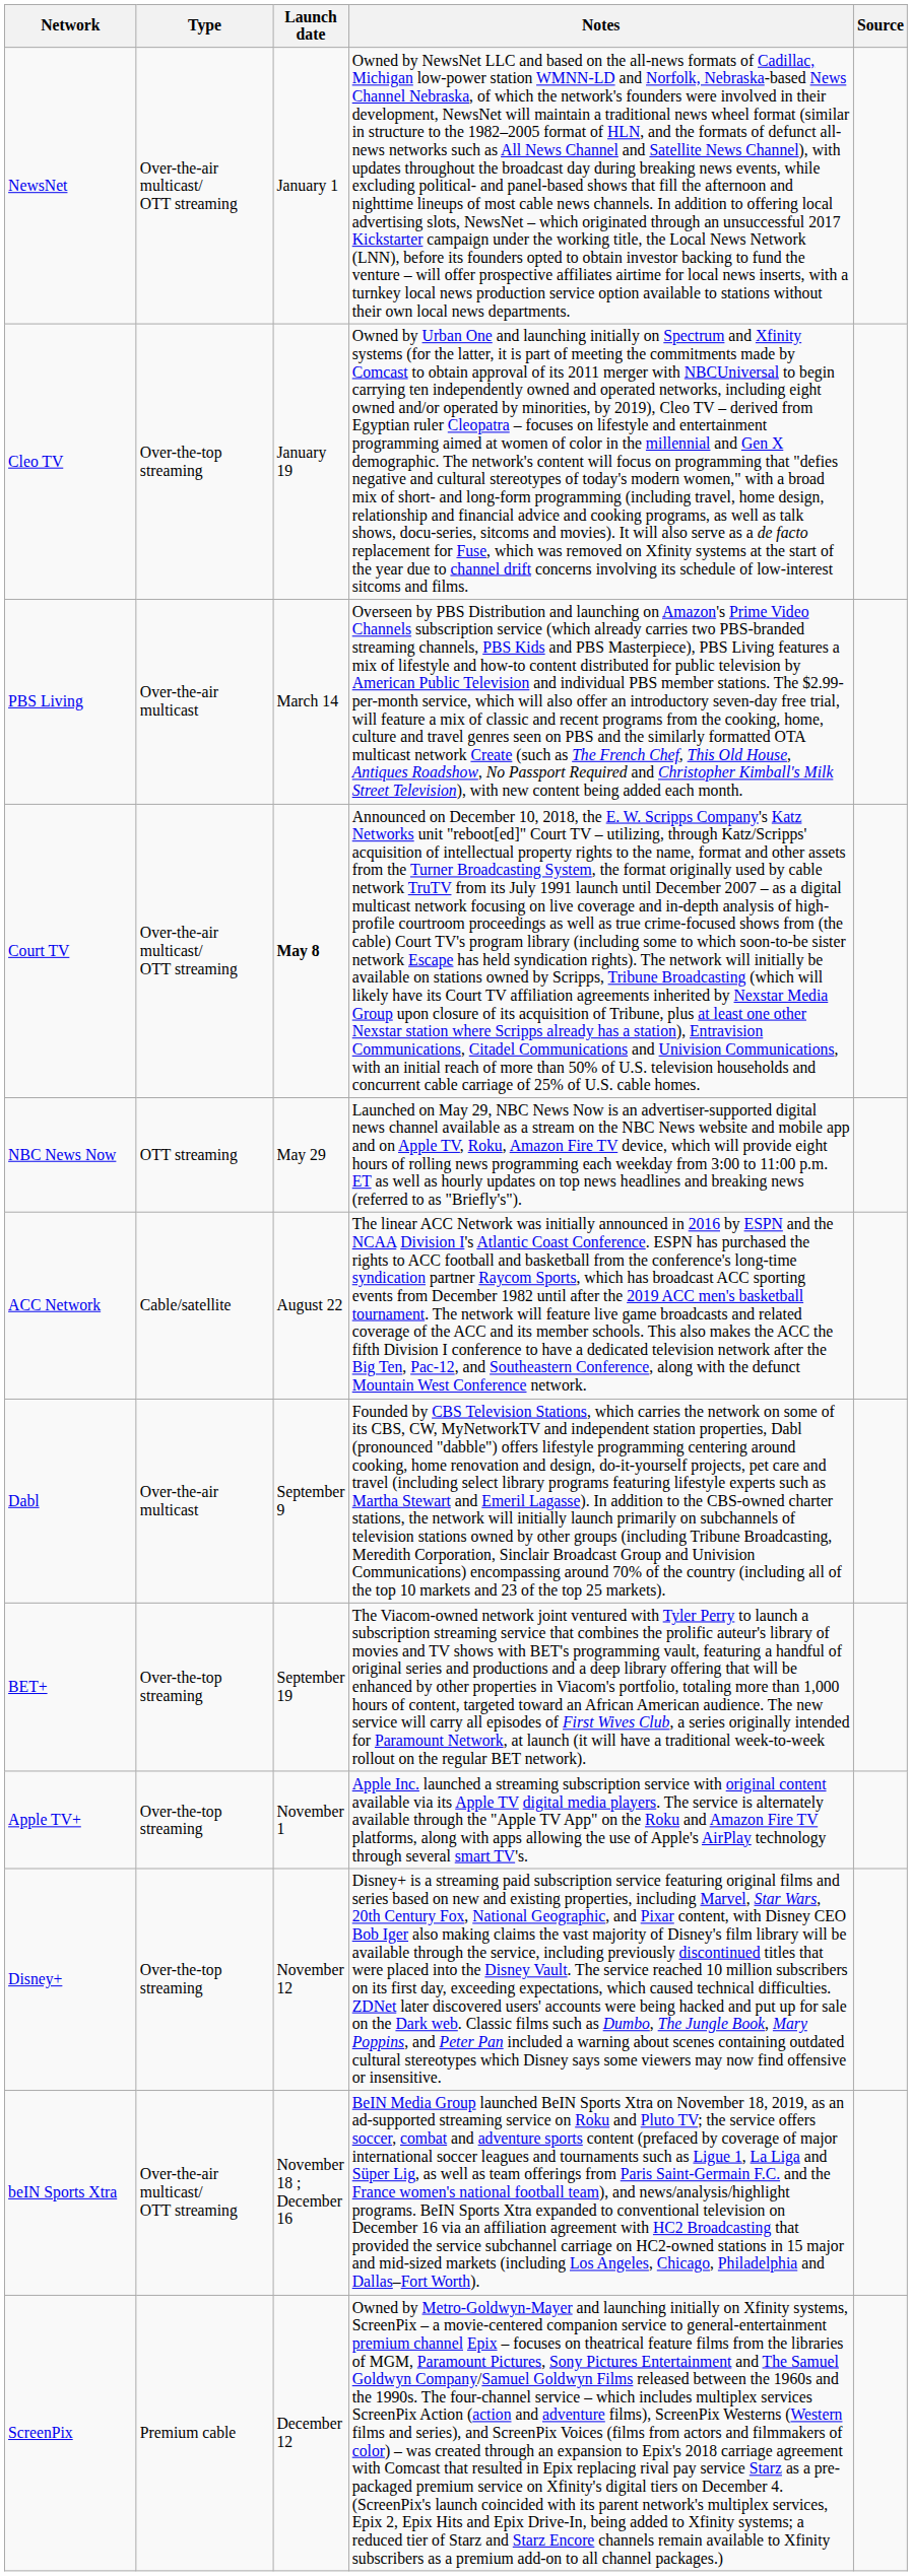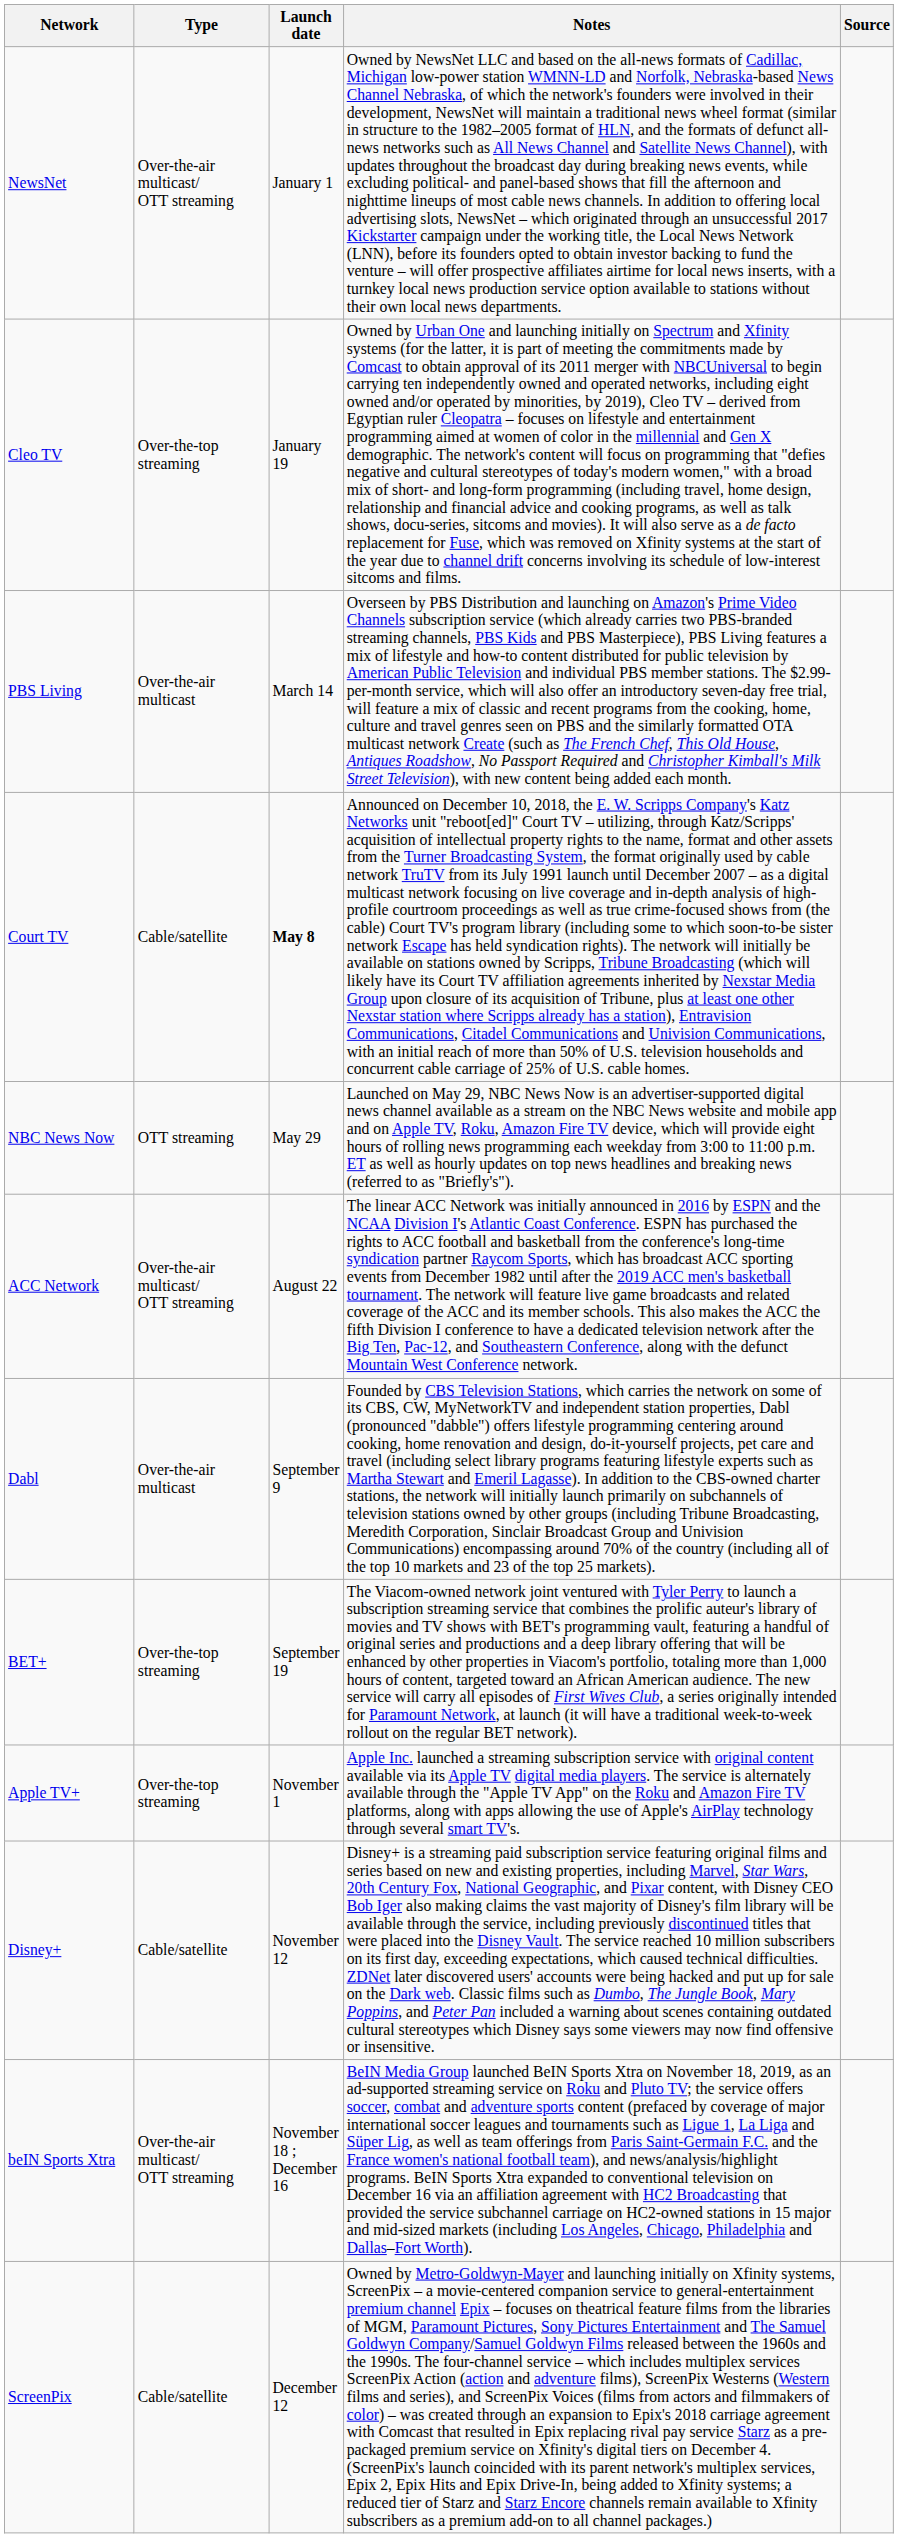 <table class="wikitable">
 <tr>
 <th style="text-align:center; width:125px;">Network</th>
 <th style="text-align:center; width:130px;">Type</th>
 <th style="text-align:center; width:60px;">Launch date</th>
 <th style="text-align:center; width:500px;">Notes</th>
 <th style="text-align:center; width:30px;">Source</th>
 </tr>
 <tr>
 <td><a href='#'>NewsNet</a></td>
 <td>Over-the-air multicast/<br>OTT streaming</td>
 <td>January 1</td>
 <td>Owned by NewsNet LLC and based on the all-news formats of <a href='#'>Cadillac, Michigan</a> low-power station <a href='#'>WMNN-LD</a> and <a href='#'>Norfolk, Nebraska</a>-based <a href='#'>News Channel Nebraska</a>, of which the network's founders were involved in their development, NewsNet will maintain a traditional news wheel format (similar in structure to the 1982–2005 format of <a href='#'>HLN</a>, and the formats of defunct all-news networks such as <a href='#'>All News Channel</a> and <a href='#'>Satellite News Channel</a>), with updates throughout the broadcast day during breaking news events, while excluding political- and panel-based shows that fill the afternoon and nighttime lineups of most cable news channels. In addition to offering local advertising slots, NewsNet – which originated through an unsuccessful 2017 <a href='#'>Kickstarter</a> campaign under the working title, the Local News Network (LNN), before its founders opted to obtain investor backing to fund the venture – will offer prospective affiliates airtime for local news inserts, with a turnkey local news production service option available to stations without their own local news departments.</td>
 <td></td>
 </tr>
 <tr>
 <td><a href='#'>Cleo TV</a></td>
 <td>Over-the-top streaming</td>
 <td>January 19</td>
 <td>Owned by <a href='#'>Urban One</a> and launching initially on <a href='#'>Spectrum</a> and <a href='#'>Xfinity</a> systems (for the latter, it is part of meeting the commitments made by <a href='#'>Comcast</a> to obtain approval of its 2011 merger with <a href='#'>NBCUniversal</a> to begin carrying ten independently owned and operated networks, including eight owned and/or operated by minorities, by 2019), Cleo TV – derived from Egyptian ruler <a href='#'>Cleopatra</a> – focuses on lifestyle and entertainment programming aimed at women of color in the <a href='#'>millennial</a> and <a href='#'>Gen X</a> demographic. The network's content will focus on programming that "defies negative and cultural stereotypes of today's modern women," with a broad mix of short- and long-form programming (including travel, home design, relationship and financial advice and cooking programs, as well as talk shows, docu-series, sitcoms and movies). It will also serve as a <em>de facto</em> replacement for <a href='#'>Fuse</a>, which was removed on Xfinity systems at the start of the year due to <a href='#'>channel drift</a> concerns involving its schedule of low-interest sitcoms and films.</td>
 <td></td>
 </tr>
 <tr>
 <td><a href='#'>PBS Living</a></td>
 <td>Over-the-air multicast</td>
 <td>March 14</td>
 <td>Overseen by PBS Distribution and launching on <a href='#'>Amazon</a>'s <a href='#'>Prime Video Channels</a> subscription service (which already carries two PBS-branded streaming channels, <a href='#'>PBS Kids</a> and PBS Masterpiece), PBS Living features a mix of lifestyle and how-to content distributed for public television by <a href='#'>American Public Television</a> and individual PBS member stations. The $2.99-per-month service, which will also offer an introductory seven-day free trial, will feature a mix of classic and recent programs from the cooking, home, culture and travel genres seen on PBS and the similarly formatted OTA multicast network <a href='#'>Create</a> (such as <em><a href='#'>The French Chef</a></em>, <em><a href='#'>This Old House</a></em>, <em><a href='#'>Antiques Roadshow</a></em>, <em>No Passport Required</em> and <em><a href='#'>Christopher Kimball's Milk Street Television</a></em>), with new content being added each month.</td>
 <td></td>
 </tr>
 <tr>
 <td><a href='#'>Court TV</a></td>
-<td>Over-the-air multicast/<br>OTT streaming</td>
+<td>Cable/satellite</td>
 <td><strong>May 8</strong></td>
 <td>Announced on December 10, 2018, the <a href='#'>E. W. Scripps Company</a>'s <a href='#'>Katz Networks</a> unit "reboot[ed]" Court TV – utilizing, through Katz/Scripps' acquisition of intellectual property rights to the name, format and other assets from the <a href='#'>Turner Broadcasting System</a>, the format originally used by cable network <a href='#'>TruTV</a> from its July 1991 launch until December 2007 – as a digital multicast network focusing on live coverage and in-depth analysis of high-profile courtroom proceedings as well as true crime-focused shows from (the cable) Court TV's program library (including some to which soon-to-be sister network <a href='#'>Escape</a> has held syndication rights). The network will initially be available on stations owned by Scripps, <a href='#'>Tribune Broadcasting</a> (which will likely have its Court TV affiliation agreements inherited by <a href='#'>Nexstar Media Group</a> upon closure of its acquisition of Tribune, plus <a href='#'>at least one other Nexstar station where Scripps already has a station</a>), <a href='#'>Entravision Communications</a>, <a href='#'>Citadel Communications</a> and <a href='#'>Univision Communications</a>, with an initial reach of more than 50% of U.S. television households and concurrent cable carriage of 25% of U.S. cable homes.</td>
 <td></td>
 </tr>
 <tr>
 <td><a href='#'>NBC News Now</a></td>
 <td>OTT streaming</td>
 <td>May 29</td>
 <td>Launched on May 29, NBC News Now is an advertiser-supported digital news channel available as a stream on the NBC News website and mobile app and on <a href='#'>Apple TV</a>, <a href='#'>Roku</a>, <a href='#'>Amazon Fire TV</a> device, which will provide eight hours of rolling news programming each weekday from 3:00 to 11:00 p.m. <a href='#'>ET</a> as well as hourly updates on top news headlines and breaking news (referred to as "Briefly's").</td>
 <td></td>
 </tr>
 <tr>
 <td><a href='#'>ACC Network</a></td>
-<td>Cable/satellite</td>
+<td>Over-the-air multicast/<br>OTT streaming</td>
 <td>August 22</td>
 <td>The linear ACC Network was initially announced in <a href='#'>2016</a> by <a href='#'>ESPN</a> and the <a href='#'>NCAA</a> <a href='#'>Division I</a>'s <a href='#'>Atlantic Coast Conference</a>. ESPN has purchased the rights to ACC football and basketball from the conference's long-time <a href='#'>syndication</a> partner <a href='#'>Raycom Sports</a>, which has broadcast ACC sporting events from December 1982 until after the <a href='#'>2019 ACC men's basketball tournament</a>. The network will feature live game broadcasts and related coverage of the ACC and its member schools. This also makes the ACC the fifth Division I conference to have a dedicated television network after the <a href='#'>Big Ten</a>, <a href='#'>Pac-12</a>, and <a href='#'>Southeastern Conference</a>, along with the defunct <a href='#'>Mountain West Conference</a> network.</td>
 <td></td>
 </tr>
 <tr>
 <td><a href='#'>Dabl</a></td>
 <td>Over-the-air multicast</td>
 <td>September 9</td>
 <td>Founded by <a href='#'>CBS Television Stations</a>, which carries the network on some of its CBS, CW, MyNetworkTV and independent station properties, Dabl (pronounced "dabble") offers lifestyle programming centering around cooking, home renovation and design, do-it-yourself projects, pet care and travel (including select library programs featuring lifestyle experts such as <a href='#'>Martha Stewart</a> and <a href='#'>Emeril Lagasse</a>). In addition to the CBS-owned charter stations, the network will initially launch primarily on subchannels of television stations owned by other groups (including Tribune Broadcasting, Meredith Corporation, Sinclair Broadcast Group and Univision Communications) encompassing around 70% of the country (including all of the top 10 markets and 23 of the top 25 markets).</td>
 <td></td>
 </tr>
 <tr>
 <td><a href='#'>BET+</a></td>
 <td>Over-the-top streaming</td>
 <td>September 19</td>
 <td>The Viacom-owned network joint ventured with <a href='#'>Tyler Perry</a> to launch a subscription streaming service that combines the prolific auteur's library of movies and TV shows with BET's programming vault, featuring a handful of original series and productions and a deep library offering that will be enhanced by other properties in Viacom's portfolio, totaling more than 1,000 hours of content, targeted toward an African American audience. The new service will carry all episodes of <em><a href='#'>First Wives Club</a></em>, a series originally intended for <a href='#'>Paramount Network</a>, at launch (it will have a traditional week-to-week rollout on the regular BET network).</td>
 <td></td>
 </tr>
 <tr>
 <td><a href='#'>Apple TV+</a></td>
 <td>Over-the-top streaming</td>
 <td>November 1</td>
 <td><a href='#'>Apple Inc.</a> launched a streaming subscription service with <a href='#'>original content</a> available via its <a href='#'>Apple TV</a> <a href='#'>digital media players</a>. The service is alternately available through the "Apple TV App" on the <a href='#'>Roku</a> and <a href='#'>Amazon Fire TV</a>  platforms, along with apps allowing the use of Apple's <a href='#'>AirPlay</a> technology through several <a href='#'>smart TV</a>'s.</td>
 <td><br></td>
 </tr>
 <tr>
 <td><a href='#'>Disney+</a></td>
-<td>Over-the-top streaming</td>
+<td>Cable/satellite</td>
 <td>November 12</td>
 <td>Disney+ is a streaming paid subscription service featuring original films and series based on new and existing properties, including <a href='#'>Marvel</a>, <em><a href='#'>Star Wars</a></em>, <a href='#'>20th Century Fox</a>,  <a href='#'>National Geographic</a>, and <a href='#'>Pixar</a> content, with Disney CEO <a href='#'>Bob Iger</a> also making claims the vast majority of Disney's film library will be available through the service, including previously <a href='#'>discontinued</a> titles that were placed into the <a href='#'>Disney Vault</a>. The service reached 10 million subscribers on its first day, exceeding expectations, which caused technical difficulties. <a href='#'>ZDNet</a> later discovered users' accounts were being hacked and put up for sale on the <a href='#'>Dark web</a>. Classic films such as <em><a href='#'>Dumbo</a></em>, <em><a href='#'>The Jungle Book</a></em>, <em><a href='#'>Mary Poppins</a></em>, and <em><a href='#'>Peter Pan</a></em> included a warning about scenes containing outdated cultural stereotypes which Disney says some viewers may now find offensive or insensitive.</td>
 <td><br><br></td>
 </tr>
 <tr>
 <td><a href='#'>beIN Sports Xtra</a></td>
 <td>Over-the-air multicast/<br>OTT streaming</td>
 <td>November 18 ;<br>December 16 </td>
 <td><a href='#'>BeIN Media Group</a> launched BeIN Sports Xtra on November 18, 2019, as an ad-supported streaming service on <a href='#'>Roku</a> and <a href='#'>Pluto TV</a>; the service offers <a href='#'>soccer</a>, <a href='#'>combat</a> and <a href='#'>adventure sports</a> content (prefaced by coverage of major international soccer leagues and tournaments such as <a href='#'>Ligue 1</a>, <a href='#'>La Liga</a> and <a href='#'>Süper Lig</a>, as well as team offerings from <a href='#'>Paris Saint-Germain F.C.</a> and the <a href='#'>France women's national football team</a>), and news/analysis/highlight programs. BeIN Sports Xtra expanded to conventional television on December 16 via an affiliation agreement with <a href='#'>HC2 Broadcasting</a> that provided the service subchannel carriage on HC2-owned stations in 15 major and mid-sized markets (including <a href='#'>Los Angeles</a>, <a href='#'>Chicago</a>, <a href='#'>Philadelphia</a> and <a href='#'>Dallas</a>–<a href='#'>Fort Worth</a>).</td>
 <td><br></td>
 </tr>
 <tr>
 <td><a href='#'>ScreenPix</a></td>
-<td>Premium cable</td>
+<td>Cable/satellite</td>
 <td>December 12</td>
 <td>Owned by <a href='#'>Metro-Goldwyn-Mayer</a> and launching initially on Xfinity systems, ScreenPix – a movie-centered companion service to general-entertainment <a href='#'>premium channel</a> <a href='#'>Epix</a> – focuses on theatrical feature films from the libraries of MGM, <a href='#'>Paramount Pictures</a>, <a href='#'>Sony Pictures Entertainment</a> and <a href='#'>The Samuel Goldwyn Company</a>/<a href='#'>Samuel Goldwyn Films</a> released between the 1960s and the 1990s. The four-channel service – which includes multiplex services ScreenPix Action (<a href='#'>action</a> and <a href='#'>adventure</a> films), ScreenPix Westerns (<a href='#'>Western</a> films and series), and ScreenPix Voices (films from actors and filmmakers of <a href='#'>color</a>) – was created through an expansion to Epix's 2018 carriage agreement with Comcast that resulted in Epix replacing rival pay service <a href='#'>Starz</a> as a pre-packaged premium service on Xfinity's digital tiers on December 4. (ScreenPix's launch coincided with its parent network's multiplex services, Epix 2, Epix Hits and Epix Drive-In, being added to Xfinity systems; a reduced tier of Starz and <a href='#'>Starz Encore</a> channels remain available to Xfinity subscribers as a premium add-on to all channel  packages.)</td>
 <td></td>
 </tr>
 </table>
